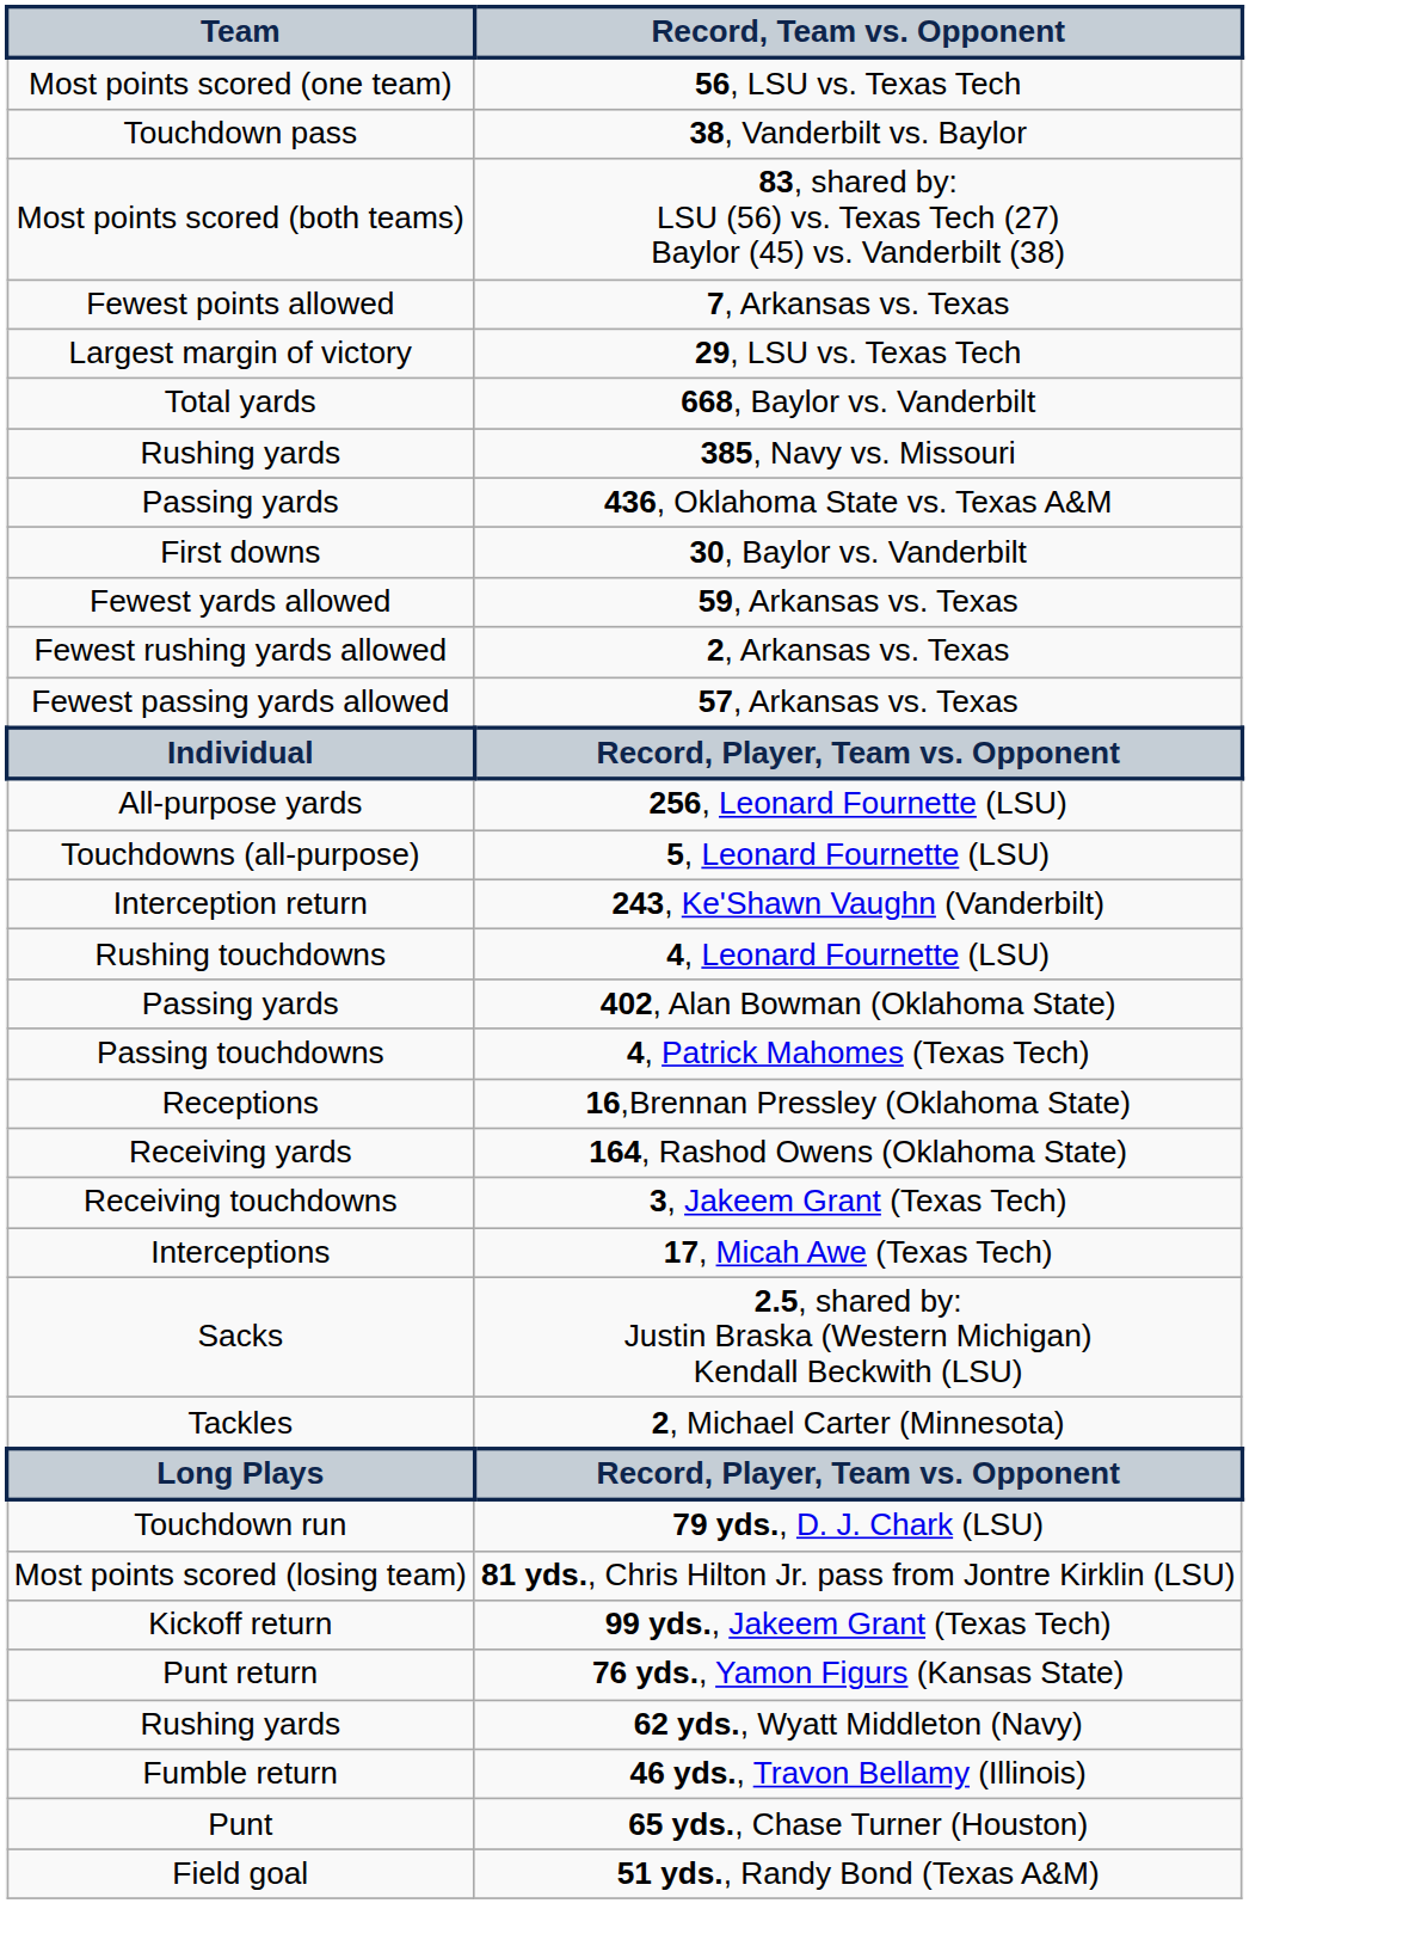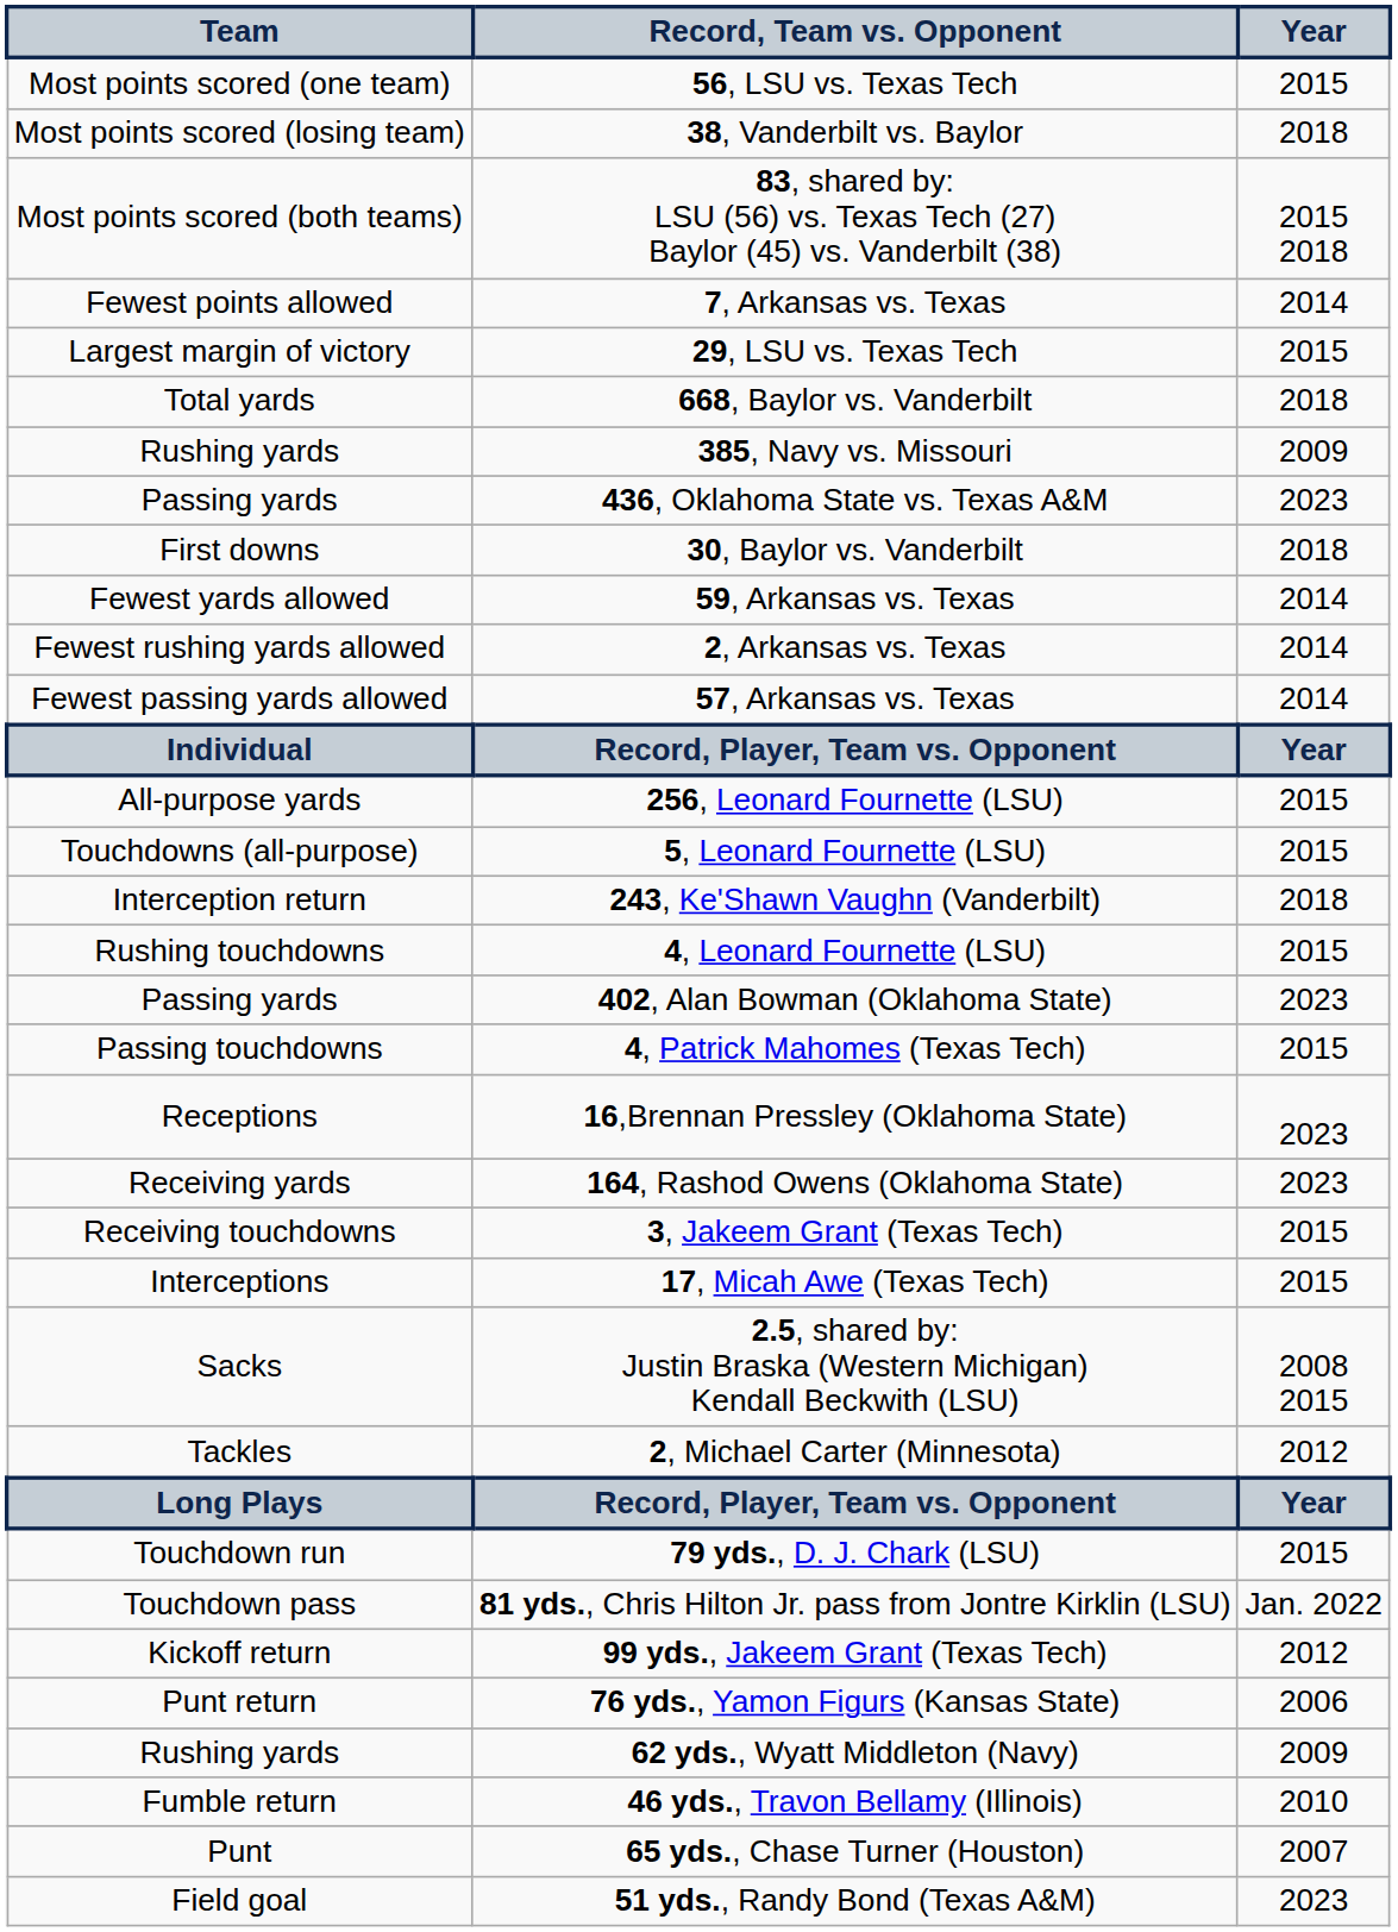 <table class="wikitable" style="text-align:center">
 <tr>
 <th style="background:#c5ced6; color:#0D254C; border: 2px solid #0D254C;">Team</th>
 <th style="background:#c5ced6; color:#0D254C; border: 2px solid #0D254C;">Record, Team vs. Opponent</th>
+<th style="background:#c5ced6; color:#0D254C; border: 2px solid #0D254C;">Year</th>
 </tr>
 <tr>
 <td>Most points scored (one team)</td>
 <td><strong>56</strong>, LSU vs. Texas Tech</td>
+<td>2015</td>
 </tr>
 <tr>
-<td>Touchdown pass</td>
+<td>Most points scored (losing team)</td>
 <td><strong>38</strong>, Vanderbilt vs. Baylor</td>
+<td>2018</td>
 </tr>
 <tr>
 <td>Most points scored (both teams)</td>
 <td><strong>83</strong>, shared by:<br>LSU (56) vs. Texas Tech (27)<br>Baylor (45) vs. Vanderbilt (38)</td>
+<td> <br>2015<br>2018</td>
 </tr>
 <tr>
 <td>Fewest points allowed</td>
 <td><strong>7</strong>, Arkansas vs. Texas</td>
+<td>2014</td>
 </tr>
 <tr>
 <td>Largest margin of victory</td>
 <td><strong>29</strong>, LSU vs. Texas Tech</td>
+<td>2015</td>
 </tr>
 <tr>
 <td>Total yards</td>
 <td><strong>668</strong>, Baylor vs. Vanderbilt</td>
+<td>2018</td>
 </tr>
 <tr>
 <td>Rushing yards</td>
 <td><strong>385</strong>, Navy vs. Missouri</td>
+<td>2009</td>
 </tr>
 <tr>
 <td>Passing yards</td>
 <td><strong>436</strong>, Oklahoma State vs. Texas A&M</td>
+<td>2023</td>
 </tr>
 <tr>
 <td>First downs</td>
 <td><strong>30</strong>, Baylor vs. Vanderbilt</td>
+<td>2018</td>
 </tr>
 <tr>
 <td>Fewest yards allowed</td>
 <td><strong>59</strong>, Arkansas vs. Texas</td>
+<td>2014</td>
 </tr>
 <tr>
 <td>Fewest rushing yards allowed</td>
 <td><strong>2</strong>, Arkansas vs. Texas</td>
+<td>2014</td>
 </tr>
 <tr>
 <td>Fewest passing yards allowed</td>
 <td><strong>57</strong>, Arkansas vs. Texas</td>
+<td>2014</td>
 </tr>
 <tr>
 <th style="background:#c5ced6; color:#0D254C; border: 2px solid #0D254C;">Individual</th>
 <th style="background:#c5ced6; color:#0D254C; border: 2px solid #0D254C;">Record, Player, Team vs. Opponent</th>
+<th style="background:#c5ced6; color:#0D254C; border: 2px solid #0D254C;">Year</th>
 </tr>
 <tr>
 <td>All-purpose yards</td>
 <td><strong>256</strong>, <a href='#'>Leonard Fournette</a> (LSU)</td>
+<td>2015</td>
 </tr>
 <tr>
 <td>Touchdowns (all-purpose)</td>
 <td><strong>5</strong>, <a href='#'>Leonard Fournette</a> (LSU)</td>
+<td>2015</td>
 </tr>
 <tr>
 <td>Interception return</td>
 <td><strong>243</strong>, <a href='#'>Ke'Shawn Vaughn</a> (Vanderbilt)</td>
+<td>2018</td>
 </tr>
 <tr>
 <td>Rushing touchdowns</td>
 <td><strong>4</strong>, <a href='#'>Leonard Fournette</a> (LSU)</td>
+<td>2015</td>
 </tr>
 <tr>
 <td>Passing yards</td>
 <td><strong>402</strong>, Alan Bowman (Oklahoma State)</td>
+<td>2023</td>
 </tr>
 <tr>
 <td>Passing touchdowns</td>
 <td><strong>4</strong>, <a href='#'>Patrick Mahomes</a> (Texas Tech)</td>
+<td>2015</td>
 </tr>
 <tr>
 <td>Receptions</td>
 <td><strong>16</strong>,Brennan Pressley (Oklahoma State)</td>
+<td><br>2023</td>
 </tr>
 <tr>
 <td>Receiving yards</td>
 <td><strong>164</strong>, Rashod Owens (Oklahoma State)</td>
+<td>2023</td>
 </tr>
 <tr>
 <td>Receiving touchdowns</td>
 <td><strong>3</strong>, <a href='#'>Jakeem Grant</a> (Texas Tech)</td>
+<td>2015</td>
 </tr>
 <tr>
 <td>Interceptions</td>
 <td><strong>17</strong>, <a href='#'>Micah Awe</a> (Texas Tech)</td>
+<td>2015</td>
 </tr>
 <tr>
 <td>Sacks</td>
 <td><strong>2.5</strong>, shared by:<br>Justin Braska (Western Michigan)<br>Kendall Beckwith (LSU)</td>
+<td><br>2008<br>2015</td>
 </tr>
 <tr>
 <td>Tackles</td>
 <td><strong>2</strong>, Michael Carter (Minnesota)</td>
+<td>2012</td>
 </tr>
 <tr>
 <th style="background:#c5ced6; color:#0D254C; border: 2px solid #0D254C;">Long Plays</th>
 <th style="background:#c5ced6; color:#0D254C; border: 2px solid #0D254C;">Record, Player, Team vs. Opponent</th>
+<th style="background:#c5ced6; color:#0D254C; border: 2px solid #0D254C;">Year</th>
 </tr>
 <tr>
 <td>Touchdown run</td>
 <td><strong>79 yds.</strong>, <a href='#'>D. J. Chark</a> (LSU)</td>
+<td>2015</td>
 </tr>
 <tr>
-<td>Most points scored (losing team)</td>
+<td>Touchdown pass</td>
 <td><strong>81 yds.</strong>, Chris Hilton Jr. pass from Jontre Kirklin (LSU)</td>
+<td>Jan. 2022</td>
 </tr>
 <tr s>
 <td>Kickoff return</td>
 <td><strong>99 yds.</strong>, <a href='#'>Jakeem Grant</a> (Texas Tech)</td>
+<td>2012</td>
 </tr>
 <tr>
 <td>Punt return</td>
 <td><strong>76 yds.</strong>, <a href='#'>Yamon Figurs</a> (Kansas State)</td>
+<td>2006</td>
 </tr>
 <tr>
 <td>Rushing yards</td>
 <td><strong>62 yds.</strong>, Wyatt Middleton (Navy)</td>
+<td>2009</td>
 </tr>
 <tr>
 <td>Fumble return</td>
 <td><strong>46 yds.</strong>, <a href='#'>Travon Bellamy</a> (Illinois)</td>
+<td>2010</td>
 </tr>
 <tr>
 <td>Punt</td>
 <td><strong>65 yds.</strong>, Chase Turner (Houston)</td>
+<td>2007</td>
 </tr>
 <tr>
 <td>Field goal</td>
 <td><strong>51 yds.</strong>, Randy Bond (Texas A&M)</td>
+<td>2023</td>
 </tr>
 </table>
